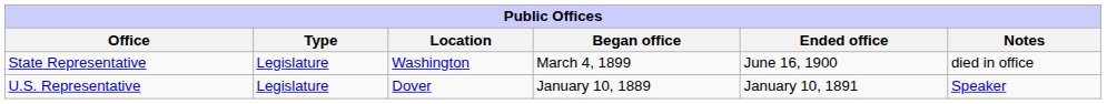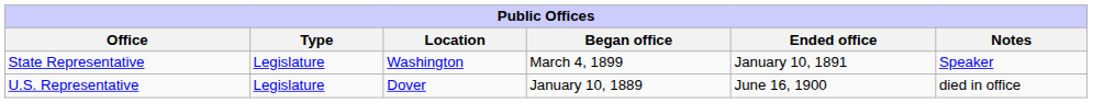 <table class=wikitable style="width: 94%" style="text-align: center;" align="center">
 <tr bgcolor=#cccccc>
 <th colspan=7 style="background: #ccccff;">Public Offices</th>
 </tr>
 <tr>
 <th><strong>Office</strong></th>
 <th><strong>Type</strong></th>
 <th><strong>Location</strong></th>
 <th><strong>Began office</strong></th>
 <th><strong>Ended office</strong></th>
 <th><strong>Notes</strong></th>
 </tr>
 <tr>
 <td><a href='#'>State Representative</a></td>
 <td><a href='#'>Legislature</a></td>
 <td><a href='#'>Washington</a></td>
 <td>March 4, 1899</td>
-<td>June 16, 1900</td>
-<td>died in office</td>
+<td>January 10, 1891</td>
+<td><a href='#'>Speaker</a></td>
 </tr>
 <tr>
 <td><a href='#'>U.S. Representative</a></td>
 <td><a href='#'>Legislature</a></td>
 <td><a href='#'>Dover</a></td>
 <td>January 10, 1889</td>
-<td>January 10, 1891</td>
-<td><a href='#'>Speaker</a></td>
+<td>June 16, 1900</td>
+<td>died in office</td>
 </tr>
 </table>
